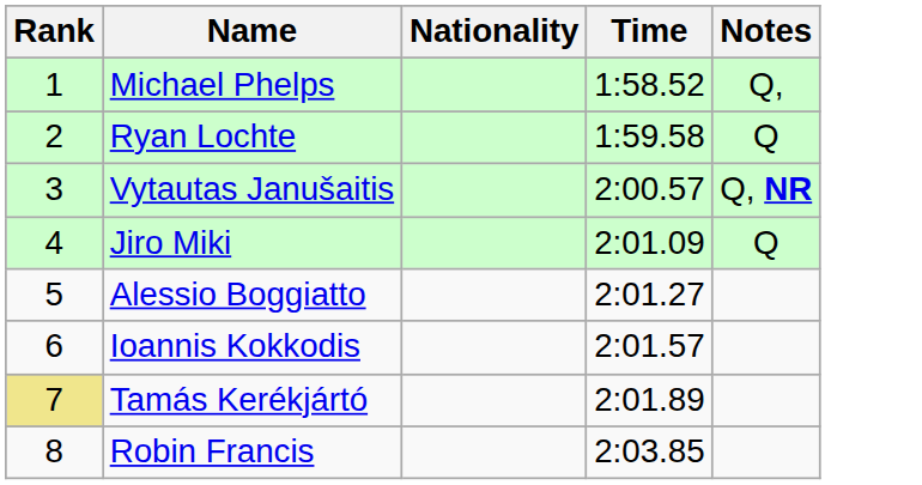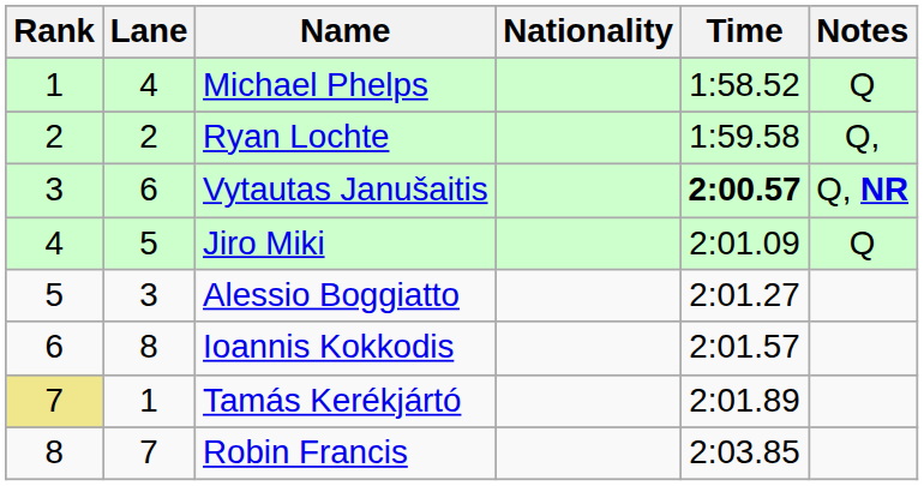 <table class="wikitable sortable" style="text-align:center">
 <tr>
 <th>Rank</th>
+<th>Lane</th>
 <th>Name</th>
 <th>Nationality</th>
 <th>Time</th>
 <th>Notes</th>
 </tr>
 <tr bgcolor=#ccffcc>
 <td>1</td>
+<td>4</td>
 <td align=left><a href='#'>Michael Phelps</a></td>
 <td align=left></td>
 <td>1:58.52</td>
-<td>Q, </td>
+<td>Q</td>
 </tr>
 <tr bgcolor=#ccffcc>
+<td>2</td>
 <td>2</td>
 <td align=left><a href='#'>Ryan Lochte</a></td>
 <td align=left></td>
 <td>1:59.58</td>
-<td>Q</td>
+<td>Q, </td>
 </tr>
 <tr bgcolor=#ccffcc>
 <td>3</td>
+<td>6</td>
 <td align=left><a href='#'>Vytautas Janušaitis</a></td>
 <td align=left></td>
-<td>2:00.57</td>
+<td><strong>2:00.57</strong></td>
 <td>Q, <strong><a href='#'>NR</a></strong></td>
 </tr>
 <tr bgcolor=#ccffcc>
 <td>4</td>
+<td>5</td>
 <td align=left><a href='#'>Jiro Miki</a></td>
 <td align=left></td>
 <td>2:01.09</td>
 <td>Q</td>
 </tr>
 <tr>
 <td>5</td>
+<td>3</td>
 <td align=left><a href='#'>Alessio Boggiatto</a></td>
 <td align=left></td>
 <td>2:01.27</td>
 <td></td>
 </tr>
 <tr>
 <td>6</td>
+<td>8</td>
 <td align=left><a href='#'>Ioannis Kokkodis</a></td>
 <td align=left></td>
 <td>2:01.57</td>
 <td></td>
 </tr>
 <tr>
 <td style="background: khaki;">7</td>
+<td>1</td>
 <td align=left><a href='#'>Tamás Kerékjártó</a></td>
 <td align=left></td>
 <td>2:01.89</td>
 <td></td>
 </tr>
 <tr>
 <td>8</td>
+<td>7</td>
 <td align=left><a href='#'>Robin Francis</a></td>
 <td align=left></td>
 <td>2:03.85</td>
 <td></td>
 </tr>
 </table>
